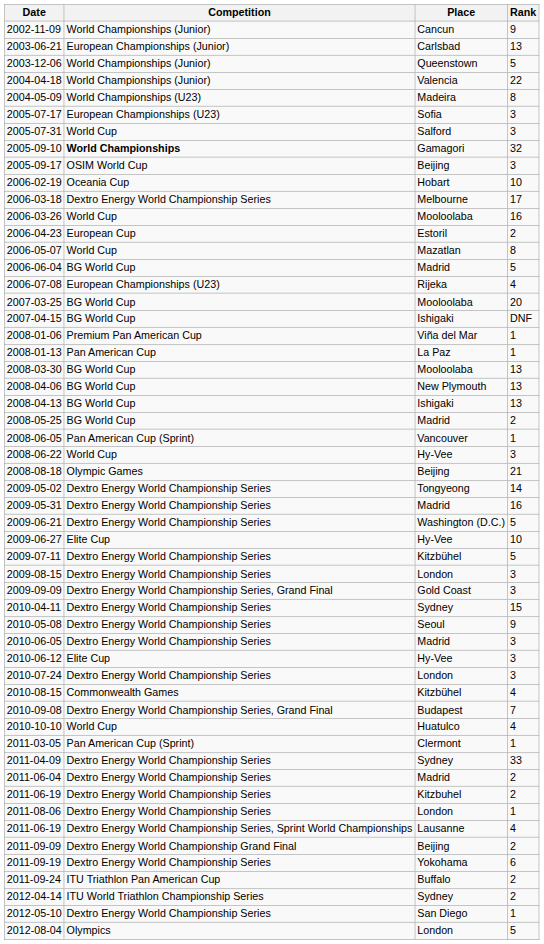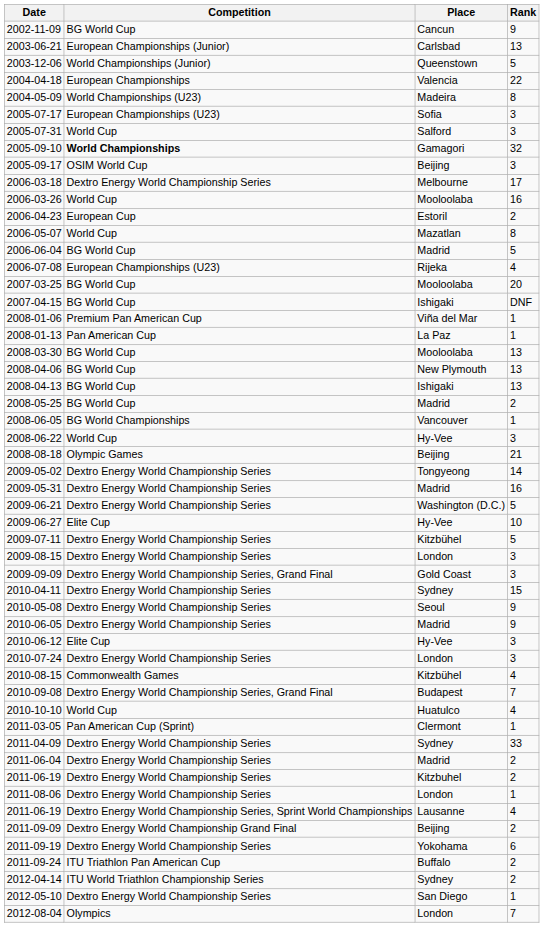 <table class="wikitable sortable">
 <tr>
 <th>Date</th>
 <th>Competition</th>
 <th>Place</th>
 <th>Rank</th>
 </tr>
 <tr>
 <td>2002-11-09</td>
-<td>World Championships (Junior)</td>
+<td>BG World Cup</td>
 <td>Cancun</td>
 <td>9</td>
 </tr>
 <tr>
 <td>2003-06-21</td>
 <td>European Championships (Junior)</td>
 <td>Carlsbad</td>
 <td>13</td>
 </tr>
 <tr>
 <td>2003-12-06</td>
 <td>World Championships (Junior)</td>
 <td>Queenstown</td>
 <td>5</td>
 </tr>
 <tr>
 <td>2004-04-18</td>
-<td>World Championships (Junior)</td>
+<td>European Championships</td>
 <td>Valencia</td>
 <td>22</td>
 </tr>
 <tr>
 <td>2004-05-09</td>
 <td>World Championships (U23)</td>
 <td>Madeira</td>
 <td>8</td>
 </tr>
 <tr>
 <td>2005-07-17</td>
 <td>European Championships (U23)</td>
 <td>Sofia</td>
 <td>3</td>
 </tr>
 <tr>
 <td>2005-07-31</td>
 <td>World Cup</td>
 <td>Salford</td>
 <td>3</td>
 </tr>
 <tr>
 <td>2005-09-10</td>
 <td><strong>World Championships</strong></td>
 <td>Gamagori</td>
 <td>32</td>
 </tr>
 <tr>
 <td>2005-09-17</td>
 <td>OSIM World Cup</td>
 <td>Beijing</td>
 <td>3</td>
-</tr>
-<tr>
-<td>2006-02-19</td>
-<td>Oceania Cup</td>
-<td>Hobart</td>
-<td>10</td>
 </tr>
 <tr>
 <td>2006-03-18</td>
 <td>Dextro Energy World Championship Series</td>
 <td>Melbourne</td>
 <td>17</td>
 </tr>
 <tr>
 <td>2006-03-26</td>
 <td>World Cup</td>
 <td>Mooloolaba</td>
 <td>16</td>
 </tr>
 <tr>
 <td>2006-04-23</td>
 <td>European Cup</td>
 <td>Estoril</td>
 <td>2</td>
 </tr>
 <tr>
 <td>2006-05-07</td>
 <td>World Cup</td>
 <td>Mazatlan</td>
 <td>8</td>
 </tr>
 <tr>
 <td>2006-06-04</td>
 <td>BG World Cup</td>
 <td>Madrid</td>
 <td>5</td>
 </tr>
 <tr>
 <td>2006-07-08</td>
 <td>European Championships (U23)</td>
 <td>Rijeka</td>
 <td>4</td>
 </tr>
 <tr>
 <td>2007-03-25</td>
 <td>BG World Cup</td>
 <td>Mooloolaba</td>
 <td>20</td>
 </tr>
 <tr>
 <td>2007-04-15</td>
 <td>BG World Cup</td>
 <td>Ishigaki</td>
 <td>DNF</td>
 </tr>
 <tr>
 <td>2008-01-06</td>
 <td>Premium Pan American Cup</td>
 <td>Viña del Mar</td>
 <td>1</td>
 </tr>
 <tr>
 <td>2008-01-13</td>
 <td>Pan American Cup</td>
 <td>La Paz</td>
 <td>1</td>
 </tr>
 <tr>
 <td>2008-03-30</td>
 <td>BG World Cup</td>
 <td>Mooloolaba</td>
 <td>13</td>
 </tr>
 <tr>
 <td>2008-04-06</td>
 <td>BG World Cup</td>
 <td>New Plymouth</td>
 <td>13</td>
 </tr>
 <tr>
 <td>2008-04-13</td>
 <td>BG World Cup</td>
 <td>Ishigaki</td>
 <td>13</td>
 </tr>
 <tr>
 <td>2008-05-25</td>
 <td>BG World Cup</td>
 <td>Madrid</td>
 <td>2</td>
 </tr>
 <tr>
 <td>2008-06-05</td>
-<td>Pan American Cup (Sprint)</td>
+<td>BG World Championships</td>
 <td>Vancouver</td>
 <td>1</td>
 </tr>
 <tr>
 <td>2008-06-22</td>
 <td>World Cup</td>
 <td>Hy-Vee</td>
 <td>3</td>
 </tr>
 <tr>
 <td>2008-08-18</td>
 <td>Olympic Games</td>
 <td>Beijing</td>
 <td>21</td>
 </tr>
 <tr>
 <td>2009-05-02</td>
 <td>Dextro Energy World Championship Series</td>
 <td>Tongyeong</td>
 <td>14</td>
 </tr>
 <tr>
 <td>2009-05-31</td>
 <td>Dextro Energy World Championship Series</td>
 <td>Madrid</td>
 <td>16</td>
 </tr>
 <tr>
 <td>2009-06-21</td>
 <td>Dextro Energy World Championship Series</td>
 <td>Washington (D.C.)</td>
 <td>5</td>
 </tr>
 <tr>
 <td>2009-06-27</td>
 <td>Elite Cup</td>
 <td>Hy-Vee</td>
 <td>10</td>
 </tr>
 <tr>
 <td>2009-07-11</td>
 <td>Dextro Energy World Championship Series</td>
 <td>Kitzbühel</td>
 <td>5</td>
 </tr>
 <tr>
 <td>2009-08-15</td>
 <td>Dextro Energy World Championship Series</td>
 <td>London</td>
 <td>3</td>
 </tr>
 <tr>
 <td>2009-09-09</td>
 <td>Dextro Energy World Championship Series, Grand Final</td>
 <td>Gold Coast</td>
 <td>3</td>
 </tr>
 <tr>
 <td>2010-04-11</td>
 <td>Dextro Energy World Championship Series</td>
 <td>Sydney</td>
 <td>15</td>
 </tr>
 <tr>
 <td>2010-05-08</td>
 <td>Dextro Energy World Championship Series</td>
 <td>Seoul</td>
 <td>9</td>
 </tr>
 <tr>
 <td>2010-06-05</td>
 <td>Dextro Energy World Championship Series</td>
 <td>Madrid</td>
-<td>3</td>
+<td>9</td>
 </tr>
 <tr>
 <td>2010-06-12</td>
 <td>Elite Cup</td>
 <td>Hy-Vee</td>
 <td>3</td>
 </tr>
 <tr>
 <td>2010-07-24</td>
 <td>Dextro Energy World Championship Series</td>
 <td>London</td>
 <td>3</td>
 </tr>
 <tr>
 <td>2010-08-15</td>
 <td>Commonwealth Games</td>
 <td>Kitzbühel</td>
 <td>4</td>
 </tr>
 <tr>
 <td>2010-09-08</td>
 <td>Dextro Energy World Championship Series, Grand Final</td>
 <td>Budapest</td>
 <td>7</td>
 </tr>
 <tr>
 <td>2010-10-10</td>
 <td>World Cup</td>
 <td>Huatulco</td>
 <td>4</td>
 </tr>
 <tr>
 <td>2011-03-05</td>
 <td>Pan American Cup (Sprint)</td>
 <td>Clermont</td>
 <td>1</td>
 </tr>
 <tr>
 <td>2011-04-09</td>
 <td>Dextro Energy World Championship Series</td>
 <td>Sydney</td>
 <td>33</td>
 </tr>
 <tr>
 <td>2011-06-04</td>
 <td>Dextro Energy World Championship Series</td>
 <td>Madrid</td>
 <td>2</td>
 </tr>
 <tr>
 <td>2011-06-19</td>
 <td>Dextro Energy World Championship Series</td>
 <td>Kitzbuhel</td>
 <td>2</td>
 </tr>
 <tr>
 <td>2011-08-06</td>
 <td>Dextro Energy World Championship Series</td>
 <td>London</td>
 <td>1</td>
 </tr>
 <tr>
 <td>2011-06-19</td>
 <td>Dextro Energy World Championship Series, Sprint World Championships</td>
 <td>Lausanne</td>
 <td>4</td>
 </tr>
 <tr>
 <td>2011-09-09</td>
 <td>Dextro Energy World Championship Grand Final</td>
 <td>Beijing</td>
 <td>2</td>
 </tr>
 <tr>
 <td>2011-09-19</td>
 <td>Dextro Energy World Championship Series</td>
 <td>Yokohama</td>
 <td>6</td>
 </tr>
 <tr>
 <td>2011-09-24</td>
 <td>ITU Triathlon Pan American Cup</td>
 <td>Buffalo</td>
 <td>2</td>
 </tr>
 <tr>
 <td>2012-04-14</td>
 <td>ITU World Triathlon Championship Series</td>
 <td>Sydney</td>
 <td>2</td>
 </tr>
 <tr>
 <td>2012-05-10</td>
 <td>Dextro Energy World Championship Series</td>
 <td>San Diego</td>
 <td>1</td>
 </tr>
 <tr>
 <td>2012-08-04</td>
 <td>Olympics</td>
 <td>London</td>
-<td>5</td>
+<td>7</td>
 </tr>
 </table>
